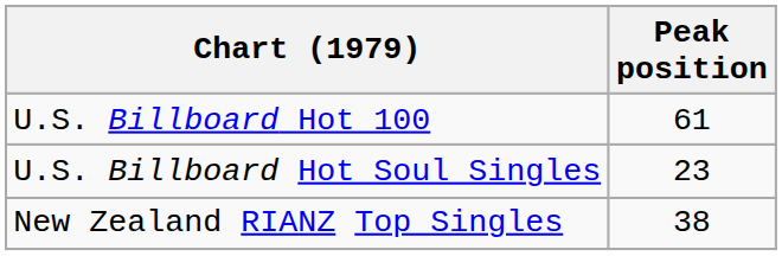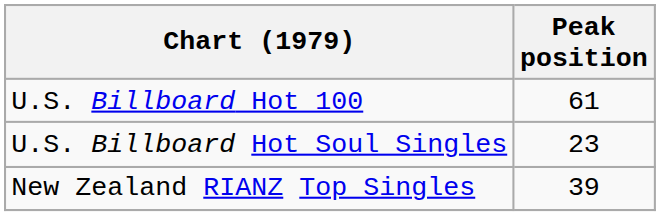 <table class="wikitable sortable">
 <tr>
 <th>Chart (1979)</th>
 <th>Peak<br>position</th>
 </tr>
 <tr>
 <td>U.S. <a href='#'><em>Billboard</em> Hot 100</a></td>
 <td align="center">61</td>
 </tr>
 <tr>
 <td>U.S. <em>Billboard</em> <a href='#'>Hot Soul Singles</a></td>
 <td align="center">23</td>
 </tr>
 <tr>
 <td>New Zealand <a href='#'>RIANZ</a> <a href='#'>Top Singles</a></td>
-<td align="center">38</td>
+<td align="center">39</td>
 </tr>
 <tr>
 </tr>
 </table>
